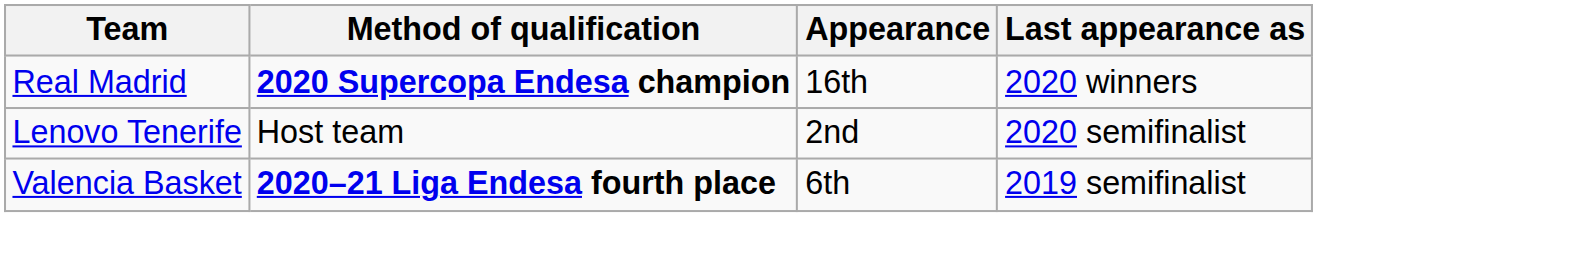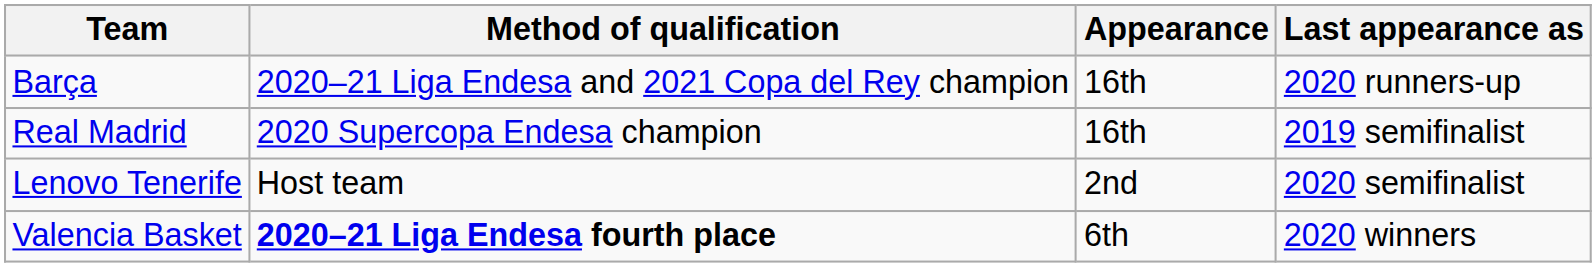 <table class="wikitable">
 <tr>
 <th>Team</th>
 <th>Method of qualification</th>
 <th>Appearance</th>
 <th>Last appearance as</th>
 </tr>
 <tr>
+<td><a href='#'>Barça</a></td>
+<td><a href='#'>2020–21 Liga Endesa</a> and <a href='#'>2021 Copa del Rey</a> champion</td>
+<td>16th</td>
+<td><a href='#'>2020</a> runners-up</td>
+</tr>
+<tr>
 <td><a href='#'>Real Madrid</a></td>
-<td><strong><a href='#'>2020 Supercopa Endesa</a> champion</strong></td>
+<td><a href='#'>2020 Supercopa Endesa</a> champion</td>
 <td>16th</td>
-<td><a href='#'>2020</a> winners</td>
+<td><a href='#'>2019</a> semifinalist</td>
 </tr>
 <tr>
 <td><a href='#'>Lenovo Tenerife</a></td>
 <td>Host team</td>
 <td>2nd</td>
 <td><a href='#'>2020</a> semifinalist</td>
 </tr>
 <tr>
 <td><a href='#'>Valencia Basket</a></td>
 <td><strong><a href='#'>2020–21 Liga Endesa</a> fourth place</strong></td>
 <td>6th</td>
-<td><a href='#'>2019</a> semifinalist</td>
+<td><a href='#'>2020</a> winners</td>
 </tr>
 </table>
